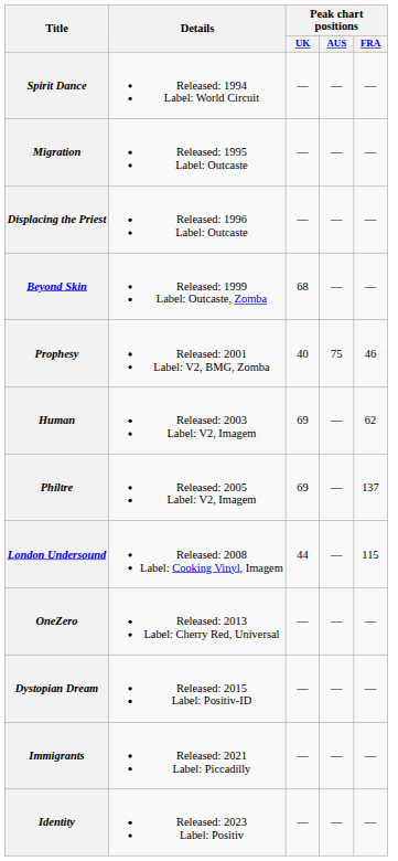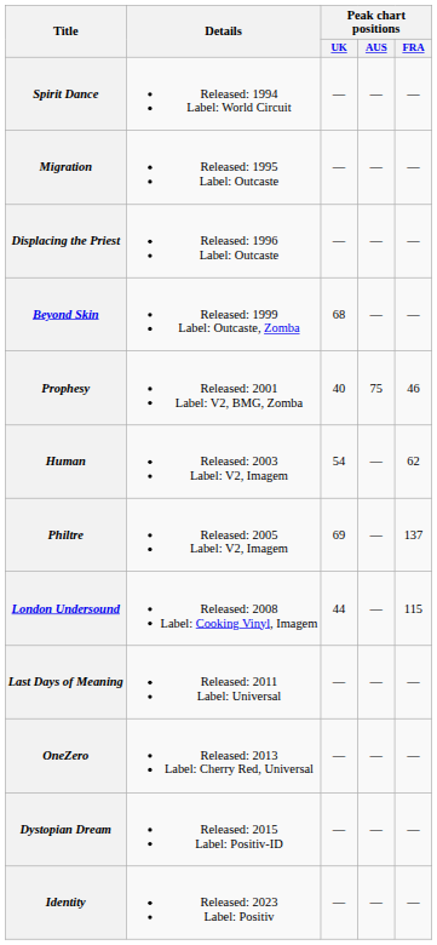 <table class="wikitable plainrowheaders" style="text-align:center;">
 <tr>
 <th scope="col" rowspan="2">Title</th>
 <th scope="col" rowspan="2">Details</th>
 <th scope="col" colspan="3">Peak chart positions</th>
 </tr>
 <tr>
 <th scope="col" style="width:3em; font-size:85%"><a href='#'>UK</a><br></th>
 <th scope="col" style="width:3em; font-size:85%"><a href='#'>AUS</a><br></th>
 <th scope="col" style="width:3em; font-size:85%"><a href='#'>FRA</a><br></th>
 </tr>
 <tr>
 <th scope="row"><em>Spirit Dance</em></th>
 <td><br><ul><li>Released: 1994</li><li>Label: World Circuit</li></ul></td>
 <td>—</td>
 <td>—</td>
 <td>—</td>
 </tr>
 <tr>
 <th scope="row"><em>Migration</em></th>
 <td><br><ul><li>Released: 1995</li><li>Label: Outcaste</li></ul></td>
 <td>—</td>
 <td>—</td>
 <td>—</td>
 </tr>
 <tr>
 <th scope="row"><em>Displacing the Priest</em></th>
 <td><br><ul><li>Released: 1996</li><li>Label: Outcaste</li></ul></td>
 <td>—</td>
 <td>—</td>
 <td>—</td>
 </tr>
 <tr>
 <th scope="row"><em><a href='#'>Beyond Skin</a></em></th>
 <td><br><ul><li>Released: 1999</li><li>Label: Outcaste, <a href='#'>Zomba</a></li></ul></td>
 <td>68</td>
 <td>—</td>
 <td>—</td>
 </tr>
 <tr>
 <th scope="row"><em>Prophesy</em></th>
 <td><br><ul><li>Released: 2001</li><li>Label: V2, BMG, Zomba</li></ul></td>
 <td>40</td>
 <td>75</td>
 <td>46</td>
 </tr>
 <tr>
 <th scope="row"><em>Human</em></th>
 <td><br><ul><li>Released: 2003</li><li>Label: V2, Imagem</li></ul></td>
-<td>69</td>
+<td>54</td>
 <td>—</td>
 <td>62</td>
 </tr>
 <tr>
 <th scope="row"><em>Philtre</em></th>
 <td><br><ul><li>Released: 2005</li><li>Label: V2, Imagem</li></ul></td>
 <td>69</td>
 <td>—</td>
 <td>137</td>
 </tr>
 <tr>
 <th scope="row"><em><a href='#'>London Undersound</a></em></th>
 <td><br><ul><li>Released: 2008</li><li>Label: <a href='#'>Cooking Vinyl</a>, Imagem</li></ul></td>
 <td>44</td>
 <td>—</td>
 <td>115</td>
 </tr>
 <tr>
+<th scope="row"><em>Last Days of Meaning</em></th>
+<td><br><ul><li>Released: 2011</li><li>Label: Universal</li></ul></td>
+<td>—</td>
+<td>—</td>
+<td>—</td>
+</tr>
+<tr>
 <th scope="row"><em>OneZero</em></th>
 <td><br><ul><li>Released: 2013</li><li>Label: Cherry Red, Universal</li></ul></td>
 <td>—</td>
 <td>—</td>
 <td>—</td>
 </tr>
 <tr>
 <th scope="row"><em>Dystopian Dream</em></th>
 <td><br><ul><li>Released: 2015</li><li>Label: Positiv-ID</li></ul></td>
 <td>—</td>
 <td>—</td>
 <td>—</td>
 </tr>
 <tr>
-<th scope="row"><em>Immigrants</em></th>
-<td><br><ul><li>Released: 2021</li><li>Label: Piccadilly</li></ul></td>
-<td>—</td>
-<td>—</td>
-<td>—</td>
-</tr>
-<tr>
 <th scope="row"><em>Identity</em></th>
 <td><br><ul><li>Released: 2023</li><li>Label: Positiv</li></ul></td>
 <td>—</td>
 <td>—</td>
 <td>—</td>
 </tr>
 </table>
